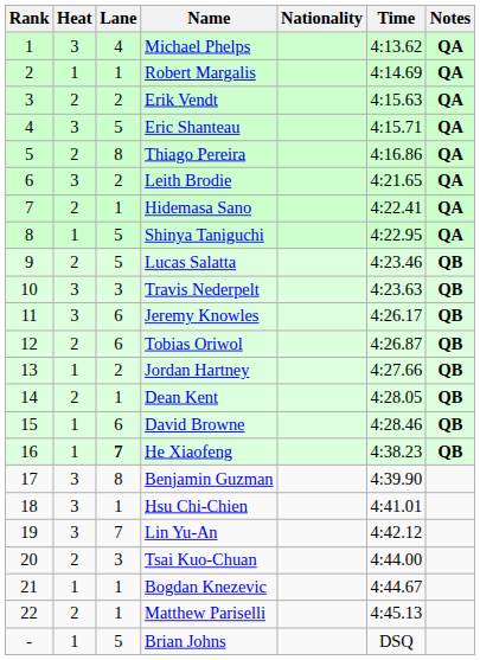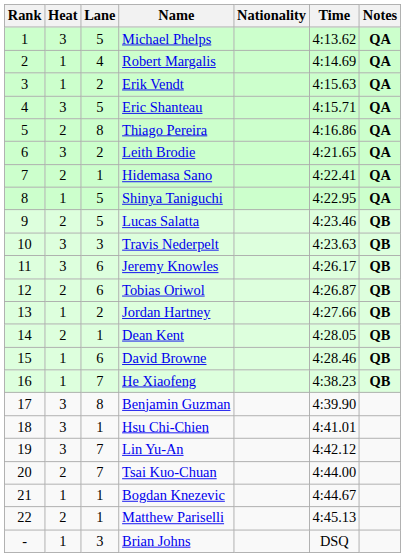 <table class="wikitable sortable" style="text-align:center">
 <tr>
 <th>Rank</th>
 <th>Heat</th>
 <th>Lane</th>
 <th>Name</th>
 <th>Nationality</th>
 <th>Time</th>
 <th>Notes</th>
 </tr>
 <tr bgcolor=ccffcc>
 <td>1</td>
 <td>3</td>
-<td>4</td>
+<td>5</td>
 <td align=left><a href='#'>Michael Phelps</a></td>
 <td align=left></td>
 <td>4:13.62</td>
 <td><strong>QA</strong></td>
 </tr>
 <tr bgcolor=ccffcc>
 <td>2</td>
 <td>1</td>
-<td>1</td>
+<td>4</td>
 <td align=left><a href='#'>Robert Margalis</a></td>
 <td align=left></td>
 <td>4:14.69</td>
 <td><strong>QA</strong></td>
 </tr>
 <tr bgcolor=ccffcc>
 <td>3</td>
-<td>2</td>
+<td>1</td>
 <td>2</td>
 <td align=left><a href='#'>Erik Vendt</a></td>
 <td align=left></td>
 <td>4:15.63</td>
 <td><strong>QA</strong></td>
 </tr>
 <tr bgcolor=ccffcc>
 <td>4</td>
 <td>3</td>
 <td>5</td>
 <td align=left><a href='#'>Eric Shanteau</a></td>
 <td align=left></td>
 <td>4:15.71</td>
 <td><strong>QA</strong></td>
 </tr>
 <tr bgcolor=ccffcc>
 <td>5</td>
 <td>2</td>
 <td>8</td>
 <td align=left><a href='#'>Thiago Pereira</a></td>
 <td align=left></td>
 <td>4:16.86</td>
 <td><strong>QA</strong></td>
 </tr>
 <tr bgcolor=ccffcc>
 <td>6</td>
 <td>3</td>
 <td>2</td>
 <td align=left><a href='#'>Leith Brodie</a></td>
 <td align=left></td>
 <td>4:21.65</td>
 <td><strong>QA</strong></td>
 </tr>
 <tr bgcolor=ccffcc>
 <td>7</td>
 <td>2</td>
 <td>1</td>
 <td align=left><a href='#'>Hidemasa Sano</a></td>
 <td align=left></td>
 <td>4:22.41</td>
 <td><strong>QA</strong></td>
 </tr>
 <tr bgcolor=ccffcc>
 <td>8</td>
 <td>1</td>
 <td>5</td>
 <td align=left><a href='#'>Shinya Taniguchi</a></td>
 <td align=left></td>
 <td>4:22.95</td>
 <td><strong>QA</strong></td>
 </tr>
 <tr bgcolor=ddffdd>
 <td>9</td>
 <td>2</td>
 <td>5</td>
 <td align=left><a href='#'>Lucas Salatta</a></td>
 <td align=left></td>
 <td>4:23.46</td>
 <td><strong>QB</strong></td>
 </tr>
 <tr bgcolor=ddffdd>
 <td>10</td>
 <td>3</td>
 <td>3</td>
 <td align=left><a href='#'>Travis Nederpelt</a></td>
 <td align=left></td>
 <td>4:23.63</td>
 <td><strong>QB</strong></td>
 </tr>
 <tr bgcolor=ddffdd>
 <td>11</td>
 <td>3</td>
 <td>6</td>
 <td align=left><a href='#'>Jeremy Knowles</a></td>
 <td align=left></td>
 <td>4:26.17</td>
 <td><strong>QB</strong></td>
 </tr>
 <tr bgcolor=ddffdd>
 <td>12</td>
 <td>2</td>
 <td>6</td>
 <td align=left><a href='#'>Tobias Oriwol</a></td>
 <td align=left></td>
 <td>4:26.87</td>
 <td><strong>QB</strong></td>
 </tr>
 <tr bgcolor=ddffdd>
 <td>13</td>
 <td>1</td>
 <td>2</td>
 <td align=left><a href='#'>Jordan Hartney</a></td>
 <td align=left></td>
 <td>4:27.66</td>
 <td><strong>QB</strong></td>
 </tr>
 <tr bgcolor=ddffdd>
 <td>14</td>
 <td>2</td>
 <td>1</td>
 <td align=left><a href='#'>Dean Kent</a></td>
 <td align=left></td>
 <td>4:28.05</td>
 <td><strong>QB</strong></td>
 </tr>
 <tr bgcolor=ddffdd>
 <td>15</td>
 <td>1</td>
 <td>6</td>
 <td align=left><a href='#'>David Browne</a></td>
 <td align=left></td>
 <td>4:28.46</td>
 <td><strong>QB</strong></td>
 </tr>
 <tr bgcolor=ddffdd>
 <td>16</td>
 <td>1</td>
-<td><strong>7</strong></td>
+<td>7</td>
 <td align=left><a href='#'>He Xiaofeng</a></td>
 <td align=left></td>
 <td>4:38.23</td>
 <td><strong>QB</strong></td>
 </tr>
 <tr>
 <td>17</td>
 <td>3</td>
 <td>8</td>
 <td align=left><a href='#'>Benjamin Guzman</a></td>
 <td align=left></td>
 <td>4:39.90</td>
 <td></td>
 </tr>
 <tr>
 <td>18</td>
 <td>3</td>
 <td>1</td>
 <td align=left><a href='#'>Hsu Chi-Chien</a></td>
 <td align=left></td>
 <td>4:41.01</td>
 <td></td>
 </tr>
 <tr>
 <td>19</td>
 <td>3</td>
 <td>7</td>
 <td align=left><a href='#'>Lin Yu-An</a></td>
 <td align=left></td>
 <td>4:42.12</td>
 <td></td>
 </tr>
 <tr>
 <td>20</td>
 <td>2</td>
-<td>3</td>
+<td>7</td>
 <td align=left><a href='#'>Tsai Kuo-Chuan</a></td>
 <td align=left></td>
 <td>4:44.00</td>
 <td></td>
 </tr>
 <tr>
 <td>21</td>
 <td>1</td>
 <td>1</td>
 <td align=left><a href='#'>Bogdan Knezevic</a></td>
 <td align=left></td>
 <td>4:44.67</td>
 <td></td>
 </tr>
 <tr>
 <td>22</td>
 <td>2</td>
 <td>1</td>
 <td align=left><a href='#'>Matthew Pariselli</a></td>
 <td align=left></td>
 <td>4:45.13</td>
 <td></td>
 </tr>
 <tr>
 <td>-</td>
 <td>1</td>
-<td>5</td>
+<td>3</td>
 <td align=left><a href='#'>Brian Johns</a></td>
 <td align=left></td>
 <td>DSQ</td>
 <td></td>
 </tr>
 </table>
